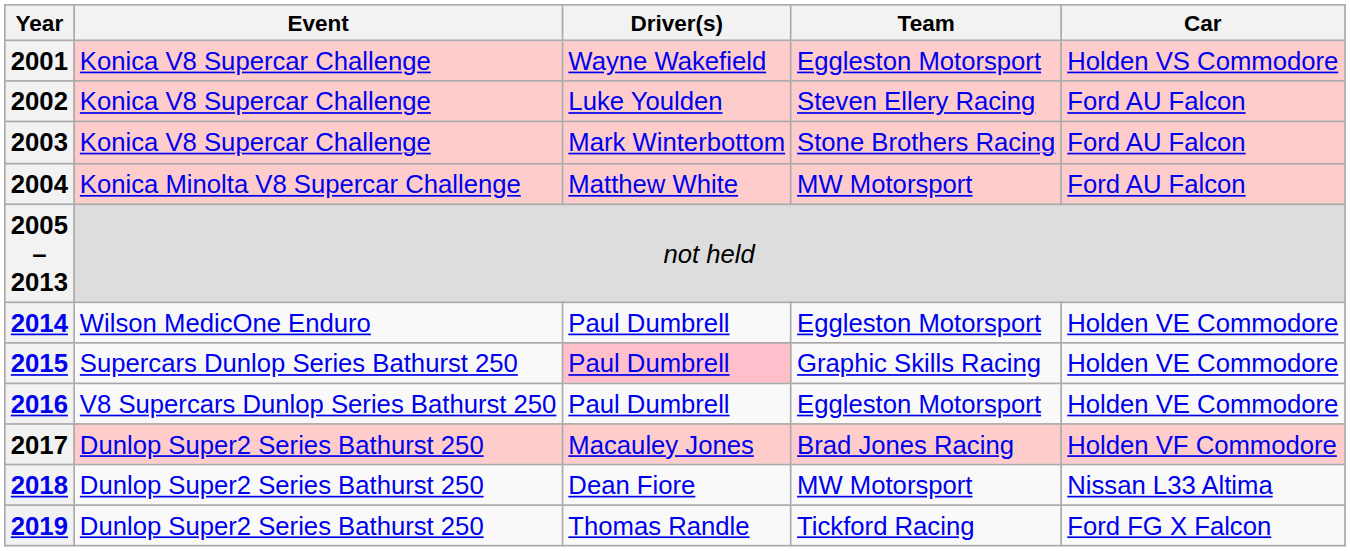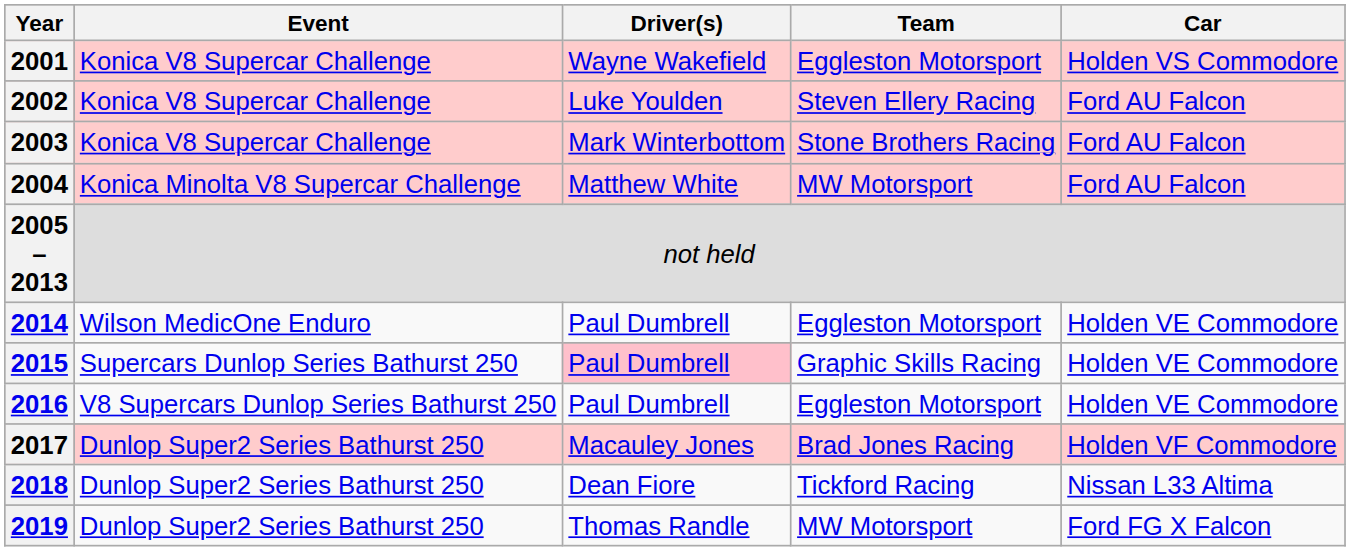 <table class="wikitable" style="font-size: 95%;">
 <tr style="font-size:10pt;font-weight:bold">
 <th>Year</th>
 <th>Event</th>
 <th>Driver(s)</th>
 <th>Team</th>
 <th>Car</th>
 </tr>
 <tr style="background:#fcc;">
 <th>2001</th>
 <td><a href='#'>Konica V8 Supercar Challenge</a></td>
 <td> <a href='#'>Wayne Wakefield</a></td>
 <td><a href='#'>Eggleston Motorsport</a></td>
 <td><a href='#'>Holden VS Commodore</a></td>
 </tr>
 <tr style="background:#fcc;">
 <th>2002</th>
 <td><a href='#'>Konica V8 Supercar Challenge</a></td>
 <td> <a href='#'>Luke Youlden</a></td>
 <td><a href='#'>Steven Ellery Racing</a></td>
 <td><a href='#'>Ford AU Falcon</a></td>
 </tr>
 <tr style="background:#fcc;">
 <th>2003</th>
 <td><a href='#'>Konica V8 Supercar Challenge</a></td>
 <td> <a href='#'>Mark Winterbottom</a></td>
 <td><a href='#'>Stone Brothers Racing</a></td>
 <td><a href='#'>Ford AU Falcon</a></td>
 </tr>
 <tr style="background:#fcc;">
 <th>2004</th>
 <td><a href='#'>Konica Minolta V8 Supercar Challenge</a></td>
 <td> <a href='#'>Matthew White</a></td>
 <td><a href='#'>MW Motorsport</a></td>
 <td><a href='#'>Ford AU Falcon</a></td>
 </tr>
 <tr style="background: #dddddd">
 <th>2005<br>–<br>2013</th>
 <td align="center" colspan="5"><em>not held</em></td>
 </tr>
 <tr>
 <th><a href='#'>2014</a></th>
 <td><a href='#'>Wilson MedicOne Enduro</a></td>
 <td> <a href='#'>Paul Dumbrell</a></td>
 <td><a href='#'>Eggleston Motorsport</a></td>
 <td><a href='#'>Holden VE Commodore</a></td>
 </tr>
 <tr>
 <th><a href='#'>2015</a></th>
 <td><a href='#'>Supercars Dunlop Series Bathurst 250</a></td>
 <td style="background: pink;"> <a href='#'>Paul Dumbrell</a></td>
 <td><a href='#'>Graphic Skills Racing</a></td>
 <td><a href='#'>Holden VE Commodore</a></td>
 </tr>
 <tr>
 <th><a href='#'>2016</a></th>
 <td><a href='#'>V8 Supercars Dunlop Series Bathurst 250</a></td>
 <td> <a href='#'>Paul Dumbrell</a></td>
 <td><a href='#'>Eggleston Motorsport</a></td>
 <td><a href='#'>Holden VE Commodore</a></td>
 </tr>
 <tr style="background:#fcc;">
 <th>2017</th>
 <td><a href='#'>Dunlop Super2 Series Bathurst 250</a></td>
 <td> <a href='#'>Macauley Jones</a></td>
 <td><a href='#'>Brad Jones Racing</a></td>
 <td><a href='#'>Holden VF Commodore</a></td>
 </tr>
 <tr>
 <th><a href='#'>2018</a></th>
 <td><a href='#'>Dunlop Super2 Series Bathurst 250</a></td>
 <td> <a href='#'>Dean Fiore</a></td>
-<td><a href='#'>MW Motorsport</a></td>
+<td><a href='#'>Tickford Racing</a></td>
 <td><a href='#'>Nissan L33 Altima</a></td>
 </tr>
 <tr>
 <th><a href='#'>2019</a></th>
 <td><a href='#'>Dunlop Super2 Series Bathurst 250</a></td>
 <td> <a href='#'>Thomas Randle</a></td>
-<td><a href='#'>Tickford Racing</a></td>
+<td><a href='#'>MW Motorsport</a></td>
 <td><a href='#'>Ford FG X Falcon</a></td>
 </tr>
 </table>
